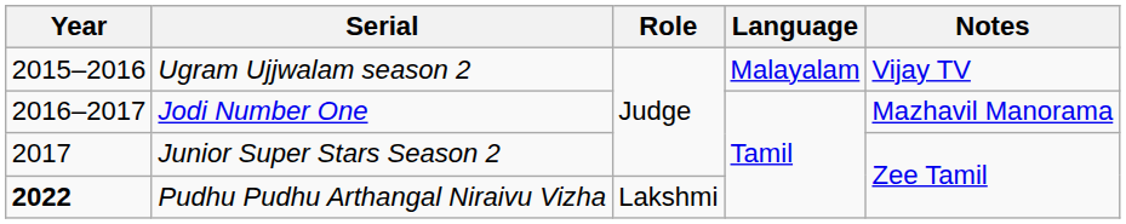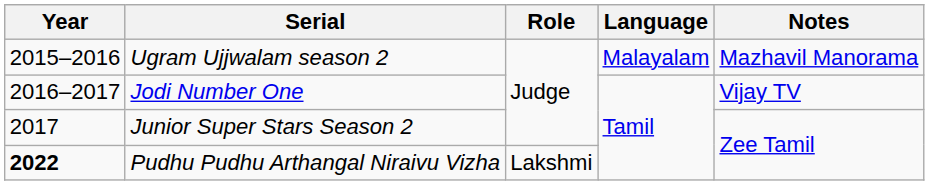 <table class="wikitable">
 <tr style="background:#ccc; text-align:center;">
 <th>Year</th>
 <th>Serial</th>
 <th>Role</th>
 <th>Language</th>
 <th>Notes</th>
 </tr>
 <tr>
 <td>2015–2016</td>
 <td><em>Ugram Ujjwalam season 2</em></td>
 <td rowspan=3>Judge</td>
 <td><a href='#'>Malayalam</a></td>
-<td><a href='#'>Vijay TV</a></td>
+<td><a href='#'>Mazhavil Manorama</a></td>
 </tr>
 <tr>
 <td>2016–2017</td>
 <td><em><a href='#'>Jodi Number One</a></em></td>
 <td rowspan=3><a href='#'>Tamil</a></td>
-<td><a href='#'>Mazhavil Manorama</a></td>
+<td><a href='#'>Vijay TV</a></td>
 </tr>
 <tr>
 <td>2017</td>
 <td><em>Junior Super Stars Season 2</em></td>
 <td rowspan=2><a href='#'>Zee Tamil</a></td>
 </tr>
 <tr>
 <td><strong>2022</strong></td>
 <td><em>Pudhu Pudhu Arthangal Niraivu Vizha</em></td>
 <td>Lakshmi</td>
 </tr>
 </table>
